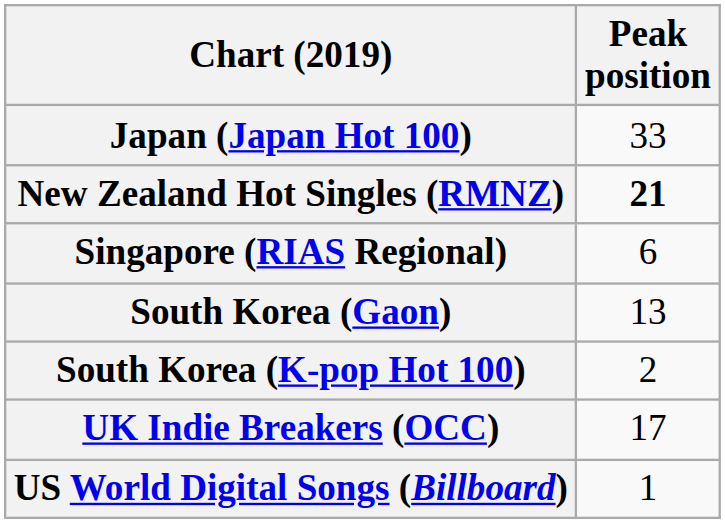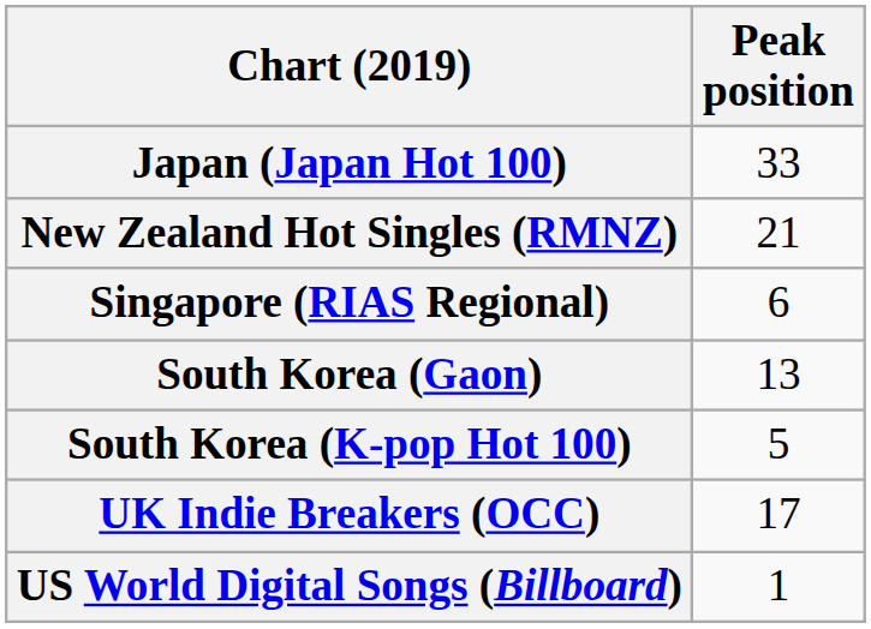 <table class="wikitable sortable plainrowheaders" style="text-align:center">
 <tr>
 <th scope="col">Chart (2019)</th>
 <th scope="col">Peak<br>position</th>
 </tr>
 <tr>
 <th scope="row">Japan (<a href='#'>Japan Hot 100</a>)</th>
 <td>33</td>
 </tr>
 <tr>
 <th scope="row">New Zealand Hot Singles (<a href='#'>RMNZ</a>)</th>
-<td><strong>21</strong></td>
+<td>21</td>
 </tr>
 <tr>
 <th scope="row">Singapore (<a href='#'>RIAS</a> Regional)</th>
 <td>6</td>
 </tr>
 <tr>
 <th scope="row">South Korea (<a href='#'>Gaon</a>)</th>
 <td>13</td>
 </tr>
 <tr>
 <th scope="row">South Korea (<a href='#'>K-pop Hot 100</a>)</th>
-<td>2</td>
+<td>5</td>
 </tr>
 <tr>
 <th scope="row"><a href='#'>UK Indie Breakers</a> (<a href='#'>OCC</a>)</th>
 <td>17</td>
 </tr>
 <tr>
 <th scope="row">US <a href='#'>World Digital Songs</a> (<em><a href='#'>Billboard</a></em>)</th>
 <td>1</td>
 </tr>
 </table>
